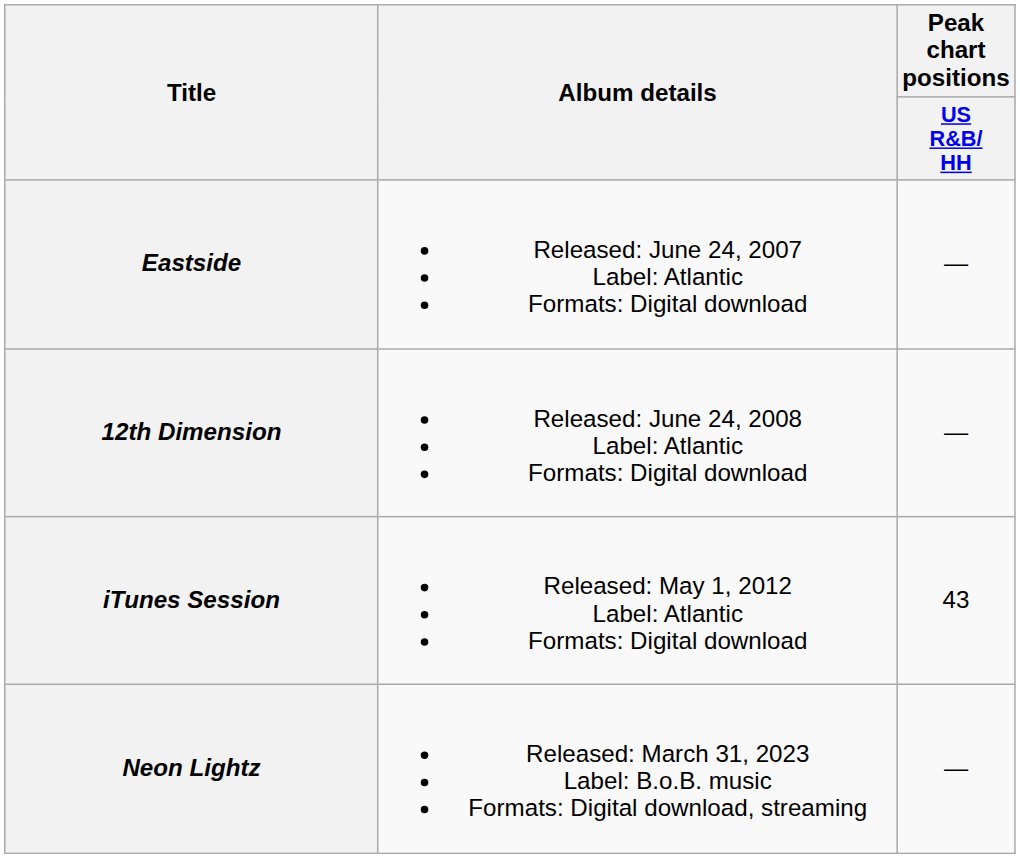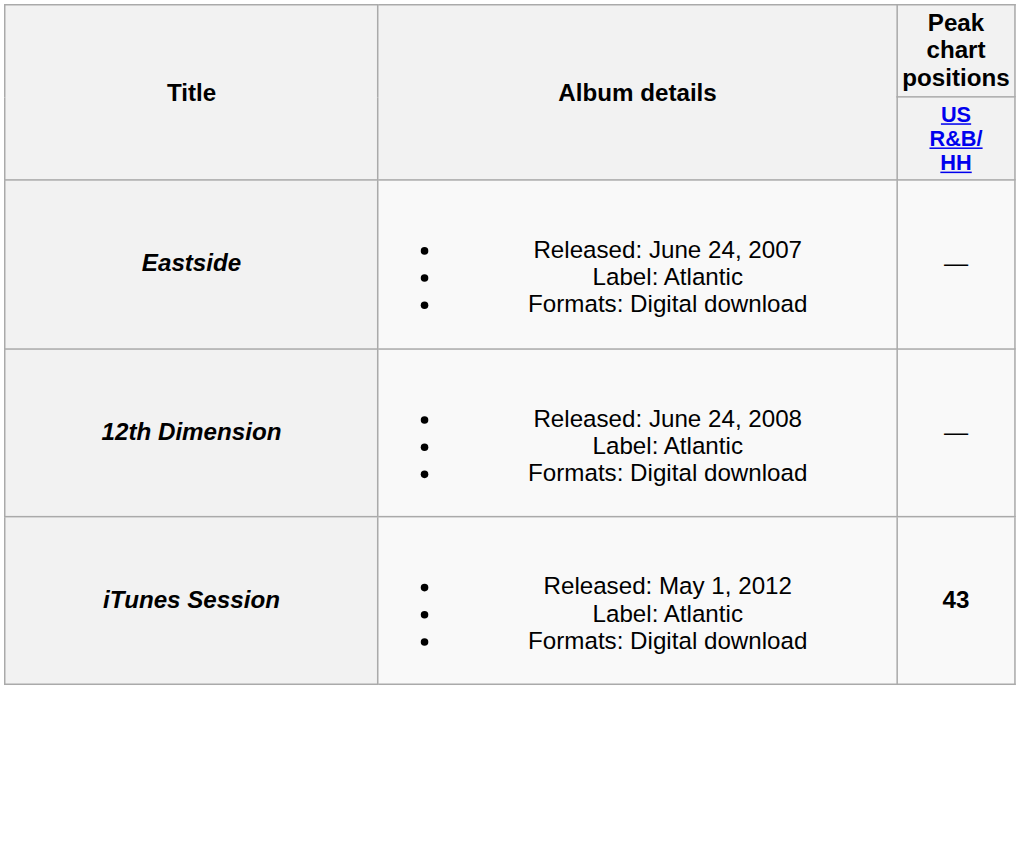 <table class="wikitable plainrowheaders" style="text-align:center;">
 <tr>
 <th scope="col" rowspan="2" style="width:15em;">Title</th>
 <th scope="col" rowspan="2" style="width:21em;">Album details</th>
 <th scope="col" colspan="1">Peak chart positions</th>
 </tr>
 <tr>
 <th scope="col" style="width:3em;font-size:90%;"><a href='#'>US<br>R&B/<br>HH</a><br></th>
 </tr>
 <tr>
 <th scope="row"><em>Eastside</em></th>
 <td><br><ul><li>Released: June 24, 2007</li><li>Label: Atlantic</li><li>Formats: Digital download</li></ul></td>
 <td>—</td>
 </tr>
 <tr>
 <th scope="row"><em>12th Dimension</em></th>
 <td><br><ul><li>Released: June 24, 2008</li><li>Label: Atlantic</li><li>Formats: Digital download</li></ul></td>
 <td>—</td>
 </tr>
 <tr>
 <th scope="row"><em>iTunes Session</em></th>
 <td><br><ul><li>Released: May 1, 2012</li><li>Label: Atlantic</li><li>Formats: Digital download</li></ul></td>
-<td>43</td>
-</tr>
-<tr>
-<th scope="row"><em>Neon Lightz</em></th>
-<td><br><ul><li>Released: March 31, 2023</li><li>Label: B.o.B. music</li><li>Formats: Digital download, streaming</li></ul></td>
-<td>—</td>
+<td><strong>43</strong></td>
 </tr>
 </table>
